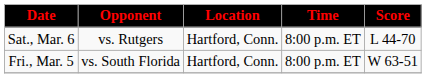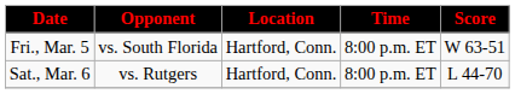 <table class="wikitable" style="text-align:center">
 <tr>
 <th style="background:black;color:red;">Date</th>
 <th style="background:black;color:red;">Opponent</th>
 <th style="background:black;color:red;">Location</th>
 <th style="background:black;color:red;">Time</th>
 <th style="background:black;color:red;">Score</th>
 </tr>
 <tr>
+<td>Fri., Mar. 5</td>
+<td>vs. South Florida</td>
+<td>Hartford, Conn.</td>
+<td>8:00 p.m. ET</td>
+<td>W 63-51</td>
+</tr>
+<tr>
 <td>Sat., Mar. 6</td>
 <td>vs. Rutgers</td>
 <td>Hartford, Conn.</td>
 <td>8:00 p.m. ET</td>
 <td>L 44-70</td>
 </tr>
 <tr>
-<td>Fri., Mar. 5</td>
-<td>vs. South Florida</td>
-<td>Hartford, Conn.</td>
-<td>8:00 p.m. ET</td>
-<td>W 63-51</td>
-</tr>
-<tr>
 </tr>
 </table>
